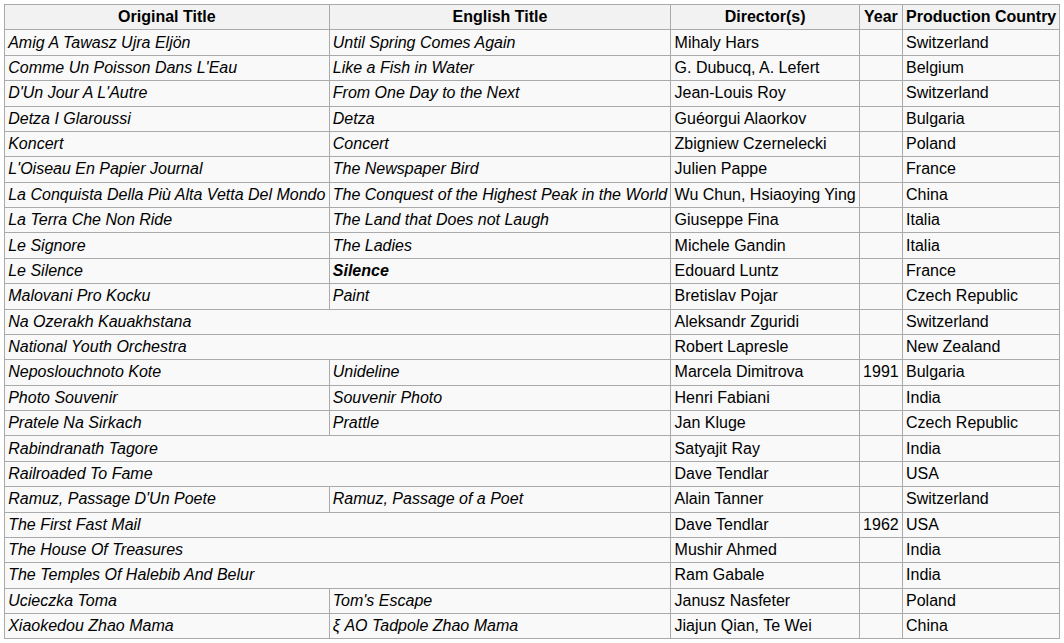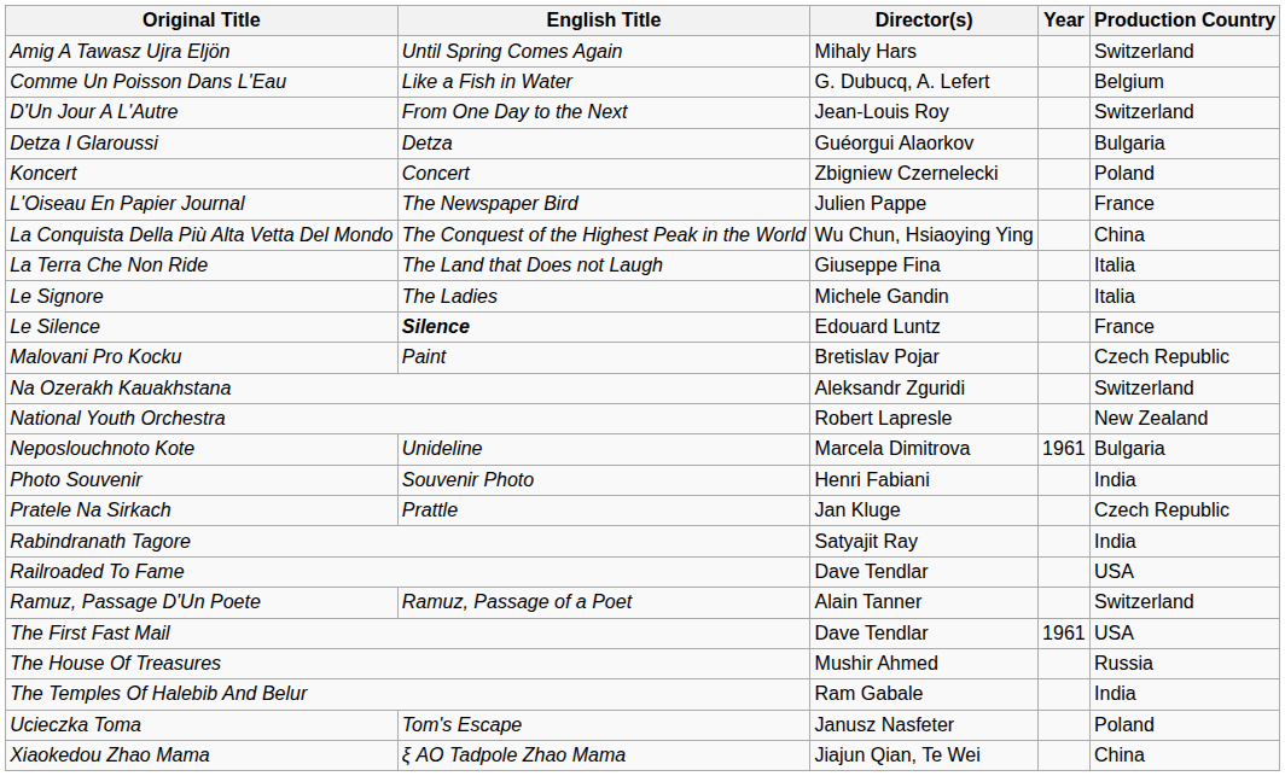 <table class="wikitable sortable">
 <tr>
 <th>Original Title</th>
 <th>English Title</th>
 <th>Director(s)</th>
 <th>Year</th>
 <th>Production Country</th>
 </tr>
 <tr>
 <td><em>Amig A Tawasz Ujra Eljön</em></td>
 <td><em>Until Spring Comes Again</em></td>
 <td>Mihaly Hars</td>
 <td></td>
 <td>Switzerland</td>
 </tr>
 <tr>
 <td><em>Comme Un Poisson Dans L'Eau</em></td>
 <td><em>Like a Fish in Water</em></td>
 <td>G. Dubucq, A. Lefert</td>
 <td></td>
 <td>Belgium</td>
 </tr>
 <tr>
 <td><em>D'Un Jour A L'Autre</em></td>
 <td><em>From One Day to the Next</em></td>
 <td>Jean-Louis Roy</td>
 <td></td>
 <td>Switzerland</td>
 </tr>
 <tr>
 <td><em>Detza I Glaroussi</em></td>
 <td><em>Detza</em></td>
 <td>Guéorgui Alaorkov</td>
 <td></td>
 <td>Bulgaria</td>
 </tr>
 <tr>
 <td><em>Koncert</em></td>
 <td><em>Concert</em></td>
 <td>Zbigniew Czernelecki</td>
 <td></td>
 <td>Poland</td>
 </tr>
 <tr>
 <td><em>L'Oiseau En Papier Journal</em></td>
 <td><em>The Newspaper Bird</em></td>
 <td>Julien Pappe</td>
 <td></td>
 <td>France</td>
 </tr>
 <tr>
 <td><em>La Conquista Della Più Alta Vetta Del Mondo</em></td>
 <td><em>The Conquest of the Highest Peak in the World</em></td>
 <td>Wu Chun, Hsiaoying Ying</td>
 <td></td>
 <td>China</td>
 </tr>
 <tr>
 <td><em>La Terra Che Non Ride</em></td>
 <td><em>The Land that Does not Laugh</em></td>
 <td>Giuseppe Fina</td>
 <td></td>
 <td>Italia</td>
 </tr>
 <tr>
 <td><em>Le Signore</em></td>
 <td><em>The Ladies</em></td>
 <td>Michele Gandin</td>
 <td></td>
 <td>Italia</td>
 </tr>
 <tr>
 <td><em>Le Silence</em></td>
 <td><strong><em>Silence</em></strong></td>
 <td>Edouard Luntz</td>
 <td></td>
 <td>France</td>
 </tr>
 <tr>
 <td><em>Malovani Pro Kocku</em></td>
 <td><em>Paint</em></td>
 <td>Bretislav Pojar</td>
 <td></td>
 <td>Czech Republic</td>
 </tr>
 <tr>
 <td colspan="2"><em>Na Ozerakh Kauakhstana</em></td>
 <td>Aleksandr Zguridi</td>
 <td></td>
 <td>Switzerland</td>
 </tr>
 <tr>
 <td colspan="2"><em>National Youth Orchestra</em></td>
 <td>Robert Lapresle</td>
 <td></td>
 <td>New Zealand</td>
 </tr>
 <tr>
 <td><em>Neposlouchnoto Kote</em></td>
 <td><em>Unideline</em></td>
 <td>Marcela Dimitrova</td>
-<td>1991</td>
+<td>1961</td>
 <td>Bulgaria</td>
 </tr>
 <tr>
 <td><em>Photo Souvenir</em></td>
 <td><em>Souvenir Photo</em></td>
 <td>Henri Fabiani</td>
 <td></td>
 <td>India</td>
 </tr>
 <tr>
 <td><em>Pratele Na Sirkach</em></td>
 <td><em>Prattle</em></td>
 <td>Jan Kluge</td>
 <td></td>
 <td>Czech Republic</td>
 </tr>
 <tr>
 <td colspan="2"><em>Rabindranath Tagore</em></td>
 <td>Satyajit Ray</td>
 <td></td>
 <td>India</td>
 </tr>
 <tr>
 <td colspan="2"><em>Railroaded To Fame</em></td>
 <td>Dave Tendlar</td>
 <td></td>
 <td>USA</td>
 </tr>
 <tr>
 <td><em>Ramuz, Passage D'Un Poete</em></td>
 <td><em>Ramuz, Passage of a Poet</em></td>
 <td>Alain Tanner</td>
 <td></td>
 <td>Switzerland</td>
 </tr>
 <tr>
 <td colspan="2"><em>The First Fast Mail</em></td>
 <td>Dave Tendlar</td>
-<td>1962</td>
+<td>1961</td>
 <td>USA</td>
 </tr>
 <tr>
 <td colspan="2"><em>The House Of Treasures</em></td>
 <td>Mushir Ahmed</td>
 <td></td>
-<td>India</td>
+<td>Russia</td>
 </tr>
 <tr>
 <td colspan="2"><em>The Temples Of Halebib And Belur</em></td>
 <td>Ram Gabale</td>
 <td></td>
 <td>India</td>
 </tr>
 <tr>
 <td><em>Ucieczka Toma</em></td>
 <td><em>Tom's Escape</em></td>
 <td>Janusz Nasfeter</td>
 <td></td>
 <td>Poland</td>
 </tr>
 <tr>
 <td><em>Xiaokedou Zhao Mama</em></td>
 <td><em>ξ AO Tadpole Zhao Mama</em></td>
 <td>Jiajun Qian, Te Wei</td>
 <td></td>
 <td>China</td>
 </tr>
 </table>
